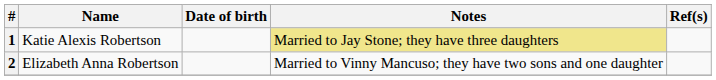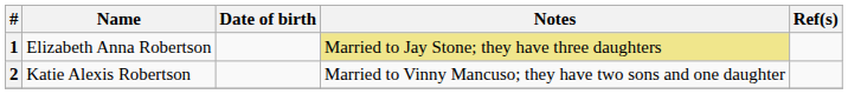 <table class="wikitable">
 <tr>
 <th>#</th>
 <th>Name</th>
 <th>Date of birth</th>
 <th>Notes</th>
 <th>Ref(s)</th>
 </tr>
 <tr>
 <th>1</th>
-<td>Katie Alexis Robertson</td>
+<td>Elizabeth Anna Robertson</td>
 <td></td>
 <td style="background: khaki;">Married to Jay Stone; they have three daughters</td>
 <td style="text-align:center;"></td>
 </tr>
 <tr>
 <th>2</th>
-<td>Elizabeth Anna Robertson</td>
+<td>Katie Alexis Robertson</td>
 <td></td>
 <td>Married to Vinny Mancuso; they have two sons and one daughter</td>
 <td style="text-align:center;"></td>
 </tr>
 <tr>
 </tr>
 </table>
